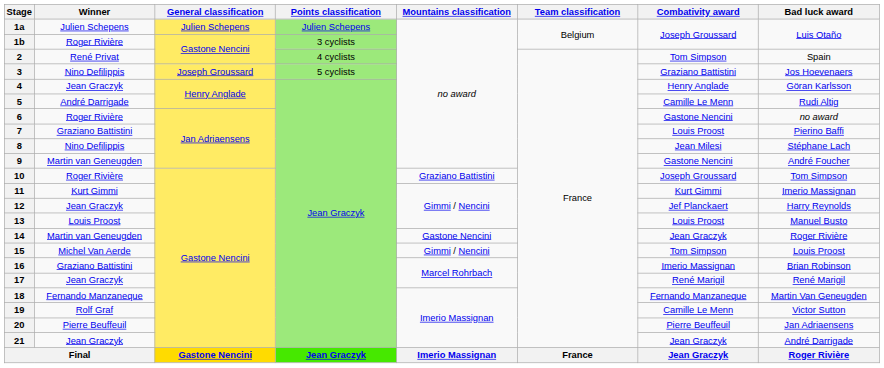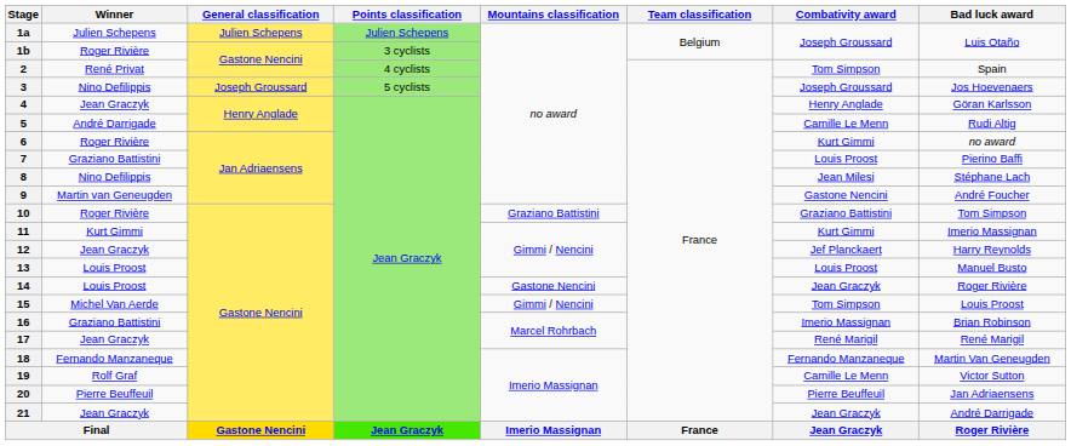 <table class="wikitable" style="text-align:center; font-size:smaller; clear:both;">
 <tr>
 <th scope="col" style="width:1%;">Stage</th>
 <th scope="col" style="width:14%;">Winner</th>
 <th scope="col" style="width:14%;"><a href='#'>General classification</a><br></th>
 <th scope="col" style="width:14%;"><a href='#'>Points classification</a><br></th>
 <th scope="col" style="width:14%;"><a href='#'>Mountains classification</a></th>
 <th scope="col" style="width:14%;"><a href='#'>Team classification</a></th>
 <th scope="col" style="width:14%;"><a href='#'>Combativity award</a></th>
 <th scope="col" style="width:14%;">Bad luck award</th>
 </tr>
 <tr>
 <th scope="row">1a</th>
 <td><a href='#'>Julien Schepens</a></td>
 <td style="background:#FFEB64;"><a href='#'>Julien Schepens</a></td>
 <td style="background:#9CE97B;"><a href='#'>Julien Schepens</a></td>
 <td rowspan="10"><em>no award</em></td>
 <td rowspan="2">Belgium</td>
 <td rowspan="2"><a href='#'>Joseph Groussard</a></td>
 <td rowspan="2"><a href='#'>Luis Otaño</a></td>
 </tr>
 <tr>
 <th scope="row">1b</th>
 <td><a href='#'>Roger Rivière</a></td>
 <td style="background:#FFEB64;" rowspan="2"><a href='#'>Gastone Nencini</a></td>
 <td style="background:#9CE97B;">3 cyclists</td>
 </tr>
 <tr>
 <th scope="row">2</th>
 <td><a href='#'>René Privat</a></td>
 <td style="background:#9CE97B;">4 cyclists</td>
 <td rowspan="20">France</td>
 <td><a href='#'>Tom Simpson</a></td>
 <td>Spain</td>
 </tr>
 <tr>
 <th scope="row">3</th>
 <td><a href='#'>Nino Defilippis</a></td>
 <td style="background:#FFEB64;"><a href='#'>Joseph Groussard</a></td>
 <td style="background:#9CE97B;">5 cyclists</td>
-<td><a href='#'>Graziano Battistini</a></td>
+<td><a href='#'>Joseph Groussard</a></td>
 <td><a href='#'>Jos Hoevenaers</a></td>
 </tr>
 <tr>
 <th scope="row">4</th>
 <td><a href='#'>Jean Graczyk</a></td>
 <td style="background:#FFEB64;" rowspan="2"><a href='#'>Henry Anglade</a></td>
 <td style="background:#9CE97B;" rowspan="18"><a href='#'>Jean Graczyk</a></td>
 <td><a href='#'>Henry Anglade</a></td>
 <td><a href='#'>Göran Karlsson</a></td>
 </tr>
 <tr>
 <th scope="row">5</th>
 <td><a href='#'>André Darrigade</a></td>
 <td><a href='#'>Camille Le Menn</a></td>
 <td><a href='#'>Rudi Altig</a></td>
 </tr>
 <tr>
 <th scope="row">6</th>
 <td><a href='#'>Roger Rivière</a></td>
 <td style="background:#FFEB64;" rowspan="4"><a href='#'>Jan Adriaensens</a></td>
-<td><a href='#'>Gastone Nencini</a></td>
+<td><a href='#'>Kurt Gimmi</a></td>
 <td><em>no award</em></td>
 </tr>
 <tr>
 <th scope="row">7</th>
 <td><a href='#'>Graziano Battistini</a></td>
 <td><a href='#'>Louis Proost</a></td>
 <td><a href='#'>Pierino Baffi</a></td>
 </tr>
 <tr>
 <th scope="row">8</th>
 <td><a href='#'>Nino Defilippis</a></td>
 <td><a href='#'>Jean Milesi</a></td>
 <td><a href='#'>Stéphane Lach</a></td>
 </tr>
 <tr>
 <th scope="row">9</th>
 <td><a href='#'>Martin van Geneugden</a></td>
 <td><a href='#'>Gastone Nencini</a></td>
 <td><a href='#'>André Foucher</a></td>
 </tr>
 <tr>
 <th scope="row">10</th>
 <td><a href='#'>Roger Rivière</a></td>
 <td style="background:#FFEB64;" rowspan="12"><a href='#'>Gastone Nencini</a></td>
 <td><a href='#'>Graziano Battistini</a></td>
-<td><a href='#'>Joseph Groussard</a></td>
+<td><a href='#'>Graziano Battistini</a></td>
 <td><a href='#'>Tom Simpson</a></td>
 </tr>
 <tr>
 <th scope="row">11</th>
 <td><a href='#'>Kurt Gimmi</a></td>
 <td rowspan="3"><a href='#'>Gimmi</a> / <a href='#'>Nencini</a></td>
 <td><a href='#'>Kurt Gimmi</a></td>
 <td><a href='#'>Imerio Massignan</a></td>
 </tr>
 <tr>
 <th scope="row">12</th>
 <td><a href='#'>Jean Graczyk</a></td>
 <td><a href='#'>Jef Planckaert</a></td>
 <td><a href='#'>Harry Reynolds</a></td>
 </tr>
 <tr>
 <th scope="row">13</th>
 <td><a href='#'>Louis Proost</a></td>
 <td><a href='#'>Louis Proost</a></td>
 <td><a href='#'>Manuel Busto</a></td>
 </tr>
 <tr>
 <th scope="row">14</th>
-<td><a href='#'>Martin van Geneugden</a></td>
+<td><a href='#'>Louis Proost</a></td>
 <td><a href='#'>Gastone Nencini</a></td>
 <td><a href='#'>Jean Graczyk</a></td>
 <td><a href='#'>Roger Rivière</a></td>
 </tr>
 <tr>
 <th scope="row">15</th>
 <td><a href='#'>Michel Van Aerde</a></td>
 <td><a href='#'>Gimmi</a> / <a href='#'>Nencini</a></td>
 <td><a href='#'>Tom Simpson</a></td>
 <td><a href='#'>Louis Proost</a></td>
 </tr>
 <tr>
 <th scope="row">16</th>
 <td><a href='#'>Graziano Battistini</a></td>
 <td rowspan="2"><a href='#'>Marcel Rohrbach</a></td>
 <td><a href='#'>Imerio Massignan</a></td>
 <td><a href='#'>Brian Robinson</a></td>
 </tr>
 <tr>
 <th scope="row">17</th>
 <td><a href='#'>Jean Graczyk</a></td>
 <td><a href='#'>René Marigil</a></td>
 <td><a href='#'>René Marigil</a></td>
 </tr>
 <tr>
 <th scope="row">18</th>
 <td><a href='#'>Fernando Manzaneque</a></td>
 <td rowspan="4"><a href='#'>Imerio Massignan</a></td>
 <td><a href='#'>Fernando Manzaneque</a></td>
 <td><a href='#'>Martin Van Geneugden</a></td>
 </tr>
 <tr>
 <th scope="row">19</th>
 <td><a href='#'>Rolf Graf</a></td>
 <td><a href='#'>Camille Le Menn</a></td>
 <td><a href='#'>Victor Sutton</a></td>
 </tr>
 <tr>
 <th scope="row">20</th>
 <td><a href='#'>Pierre Beuffeuil</a></td>
 <td><a href='#'>Pierre Beuffeuil</a></td>
 <td><a href='#'>Jan Adriaensens</a></td>
 </tr>
 <tr>
 <th scope="row">21</th>
 <td><a href='#'>Jean Graczyk</a></td>
 <td><a href='#'>Jean Graczyk</a></td>
 <td><a href='#'>André Darrigade</a></td>
 </tr>
 <tr>
 <th colspan="2">Final</th>
 <th style="background:#FFDB00;"><a href='#'>Gastone Nencini</a></th>
 <th style="background:#46E800;"><a href='#'>Jean Graczyk</a></th>
 <th><a href='#'>Imerio Massignan</a></th>
 <th>France</th>
 <th><a href='#'>Jean Graczyk</a></th>
 <th><a href='#'>Roger Rivière</a></th>
 </tr>
 </table>
